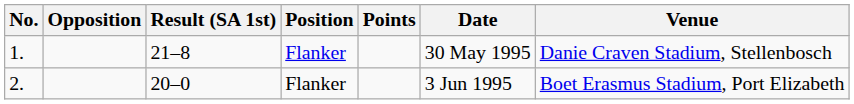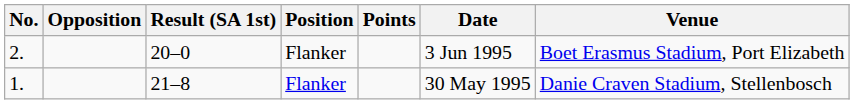 <table class="wikitable unsortable">
 <tr>
 <th>No.</th>
 <th>Opposition</th>
 <th>Result (SA 1st)</th>
 <th>Position</th>
 <th>Points</th>
 <th>Date</th>
 <th>Venue</th>
 </tr>
 <tr>
+<td>2.</td>
+<td></td>
+<td>20–0</td>
+<td>Flanker</td>
+<td></td>
+<td>3 Jun 1995</td>
+<td><a href='#'>Boet Erasmus Stadium</a>, Port Elizabeth</td>
+</tr>
+<tr>
 <td>1.</td>
 <td></td>
 <td>21–8</td>
 <td><a href='#'>Flanker</a></td>
 <td></td>
 <td>30 May 1995</td>
 <td><a href='#'>Danie Craven Stadium</a>, Stellenbosch</td>
 </tr>
-<tr>
-<td>2.</td>
-<td></td>
-<td>20–0</td>
-<td>Flanker</td>
-<td></td>
-<td>3 Jun 1995</td>
-<td><a href='#'>Boet Erasmus Stadium</a>, Port Elizabeth</td>
-</tr>
 </table>
